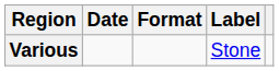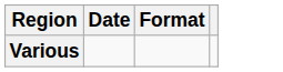 <table class="wikitable plainrowheaders">
 <tr>
 <th scope="col">Region</th>
 <th scope="col">Date</th>
 <th scope="col">Format</th>
-<th scope="col">Label</th>
 <th></th>
 </tr>
 <tr>
 <th scope="row">Various</th>
 <td></td>
 <td></td>
-<td><a href='#'>Stone</a></td>
 <td style="text-align:center"></td>
 </tr>
 </table>
